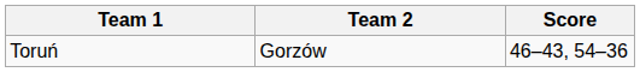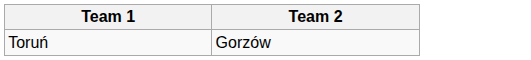 <table class="wikitable" style="font-size: 100%">
 <tr>
 <th width=200>Team 1</th>
 <th width=200>Team 2</th>
-<th width=100>Score</th>
 </tr>
 <tr>
 <td>Toruń</td>
 <td>Gorzów</td>
-<td>46–43, 54–36</td>
 </tr>
 </table>
